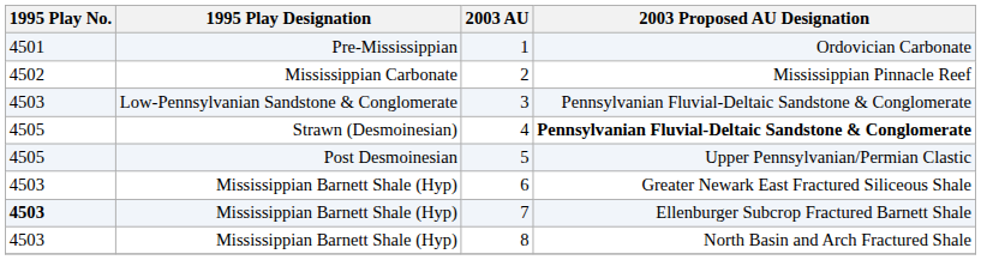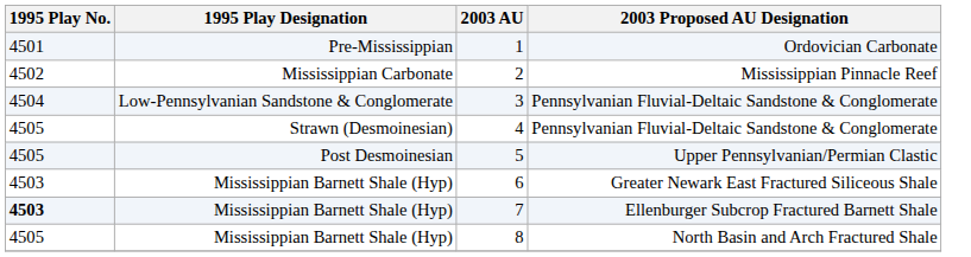 <table class="wikitable">
 <tr>
 <th>1995 Play No.</th>
 <th>1995 Play Designation</th>
 <th>2003 AU</th>
 <th>2003 Proposed AU Designation</th>
 </tr>
 <tr style="background:#f1f5fa; text-align:right;">
 <td style="text-align:left;">4501</td>
 <td>Pre-Mississippian</td>
 <td>1</td>
 <td>Ordovician Carbonate</td>
 </tr>
 <tr style="background:#fff; text-align:right;">
 <td style="text-align:left;">4502</td>
 <td>Mississippian Carbonate</td>
 <td>2</td>
 <td>Mississippian Pinnacle Reef</td>
 </tr>
 <tr style="background:#f1f5fa; text-align:right;">
-<td style="text-align:left;">4503</td>
+<td style="text-align:left;">4504</td>
 <td>Low-Pennsylvanian Sandstone & Conglomerate</td>
 <td>3</td>
 <td>Pennsylvanian Fluvial-Deltaic Sandstone & Conglomerate</td>
 </tr>
 <tr style="background:#fff; text-align:right;">
 <td style="text-align:left;">4505</td>
 <td>Strawn (Desmoinesian)</td>
 <td>4</td>
-<td><strong>Pennsylvanian Fluvial-Deltaic Sandstone & Conglomerate</strong></td>
+<td>Pennsylvanian Fluvial-Deltaic Sandstone & Conglomerate</td>
 </tr>
 <tr style="background:#f1f5fa; text-align:right;">
 <td style="text-align:left;">4505</td>
 <td>Post Desmoinesian</td>
 <td>5</td>
 <td>Upper Pennsylvanian/Permian Clastic</td>
 </tr>
 <tr style="background:#fff; text-align:right;">
 <td style="text-align:left;">4503</td>
 <td>Mississippian Barnett Shale (Hyp)</td>
 <td>6</td>
 <td>Greater Newark East Fractured Siliceous Shale</td>
 </tr>
 <tr style="background:#f1f5fa; text-align:right;">
 <td style="text-align:left;"><strong>4503</strong></td>
 <td>Mississippian Barnett Shale (Hyp)</td>
 <td>7</td>
 <td>Ellenburger Subcrop Fractured Barnett Shale</td>
 </tr>
 <tr style="background:#fff; text-align:right;">
-<td style="text-align:left;">4503</td>
+<td style="text-align:left;">4505</td>
 <td>Mississippian Barnett Shale (Hyp)</td>
 <td>8</td>
 <td>North Basin and Arch Fractured Shale</td>
 </tr>
 <tr>
 </tr>
 </table>
